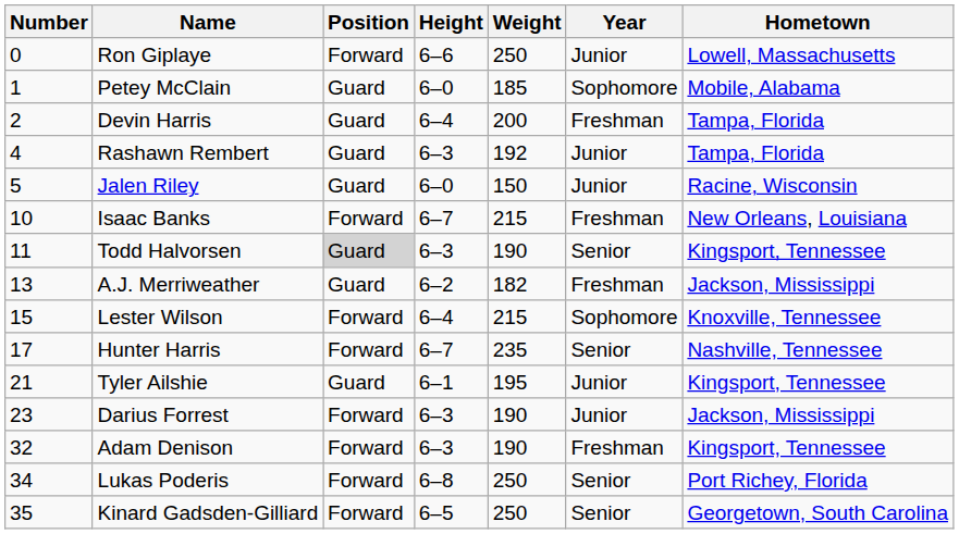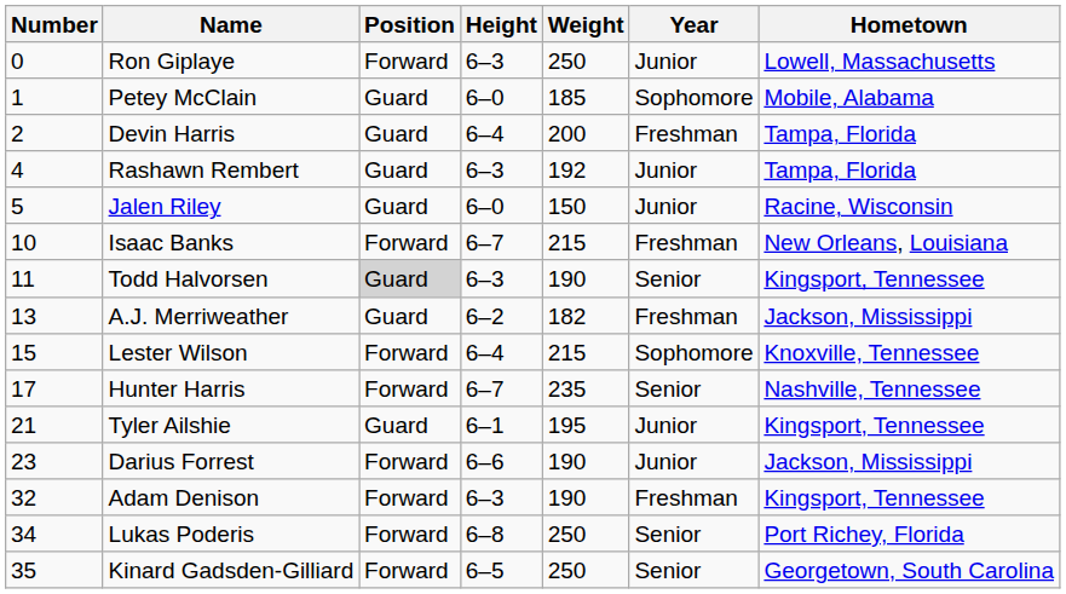 <table class="wikitable sortable" style="font-size: 95%;">
 <tr>
 <th>Number</th>
 <th>Name</th>
 <th>Position</th>
 <th>Height</th>
 <th>Weight</th>
 <th>Year</th>
 <th>Hometown</th>
 </tr>
 <tr>
 <td>0</td>
 <td>Ron Giplaye</td>
 <td>Forward</td>
-<td>6–6</td>
+<td>6–3</td>
 <td>250</td>
 <td>Junior</td>
 <td><a href='#'>Lowell, Massachusetts</a></td>
 </tr>
 <tr>
 <td>1</td>
 <td>Petey McClain</td>
 <td>Guard</td>
 <td>6–0</td>
 <td>185</td>
 <td>Sophomore</td>
 <td><a href='#'>Mobile, Alabama</a></td>
 </tr>
 <tr>
 <td>2</td>
 <td>Devin Harris</td>
 <td>Guard</td>
 <td>6–4</td>
 <td>200</td>
 <td>Freshman</td>
 <td><a href='#'>Tampa, Florida</a></td>
 </tr>
 <tr>
 <td>4</td>
 <td>Rashawn Rembert</td>
 <td>Guard</td>
 <td>6–3</td>
 <td>192</td>
 <td>Junior</td>
 <td><a href='#'>Tampa, Florida</a></td>
 </tr>
 <tr>
 <td>5</td>
 <td><a href='#'>Jalen Riley</a></td>
 <td>Guard</td>
 <td>6–0</td>
 <td>150</td>
 <td>Junior</td>
 <td><a href='#'>Racine, Wisconsin</a></td>
 </tr>
 <tr>
 <td>10</td>
 <td>Isaac Banks</td>
 <td>Forward</td>
 <td>6–7</td>
 <td>215</td>
 <td>Freshman</td>
 <td><a href='#'>New Orleans</a>, <a href='#'>Louisiana</a></td>
 </tr>
 <tr>
 <td>11</td>
 <td>Todd Halvorsen</td>
 <td style="background: lightgrey;">Guard</td>
 <td>6–3</td>
 <td>190</td>
 <td>Senior</td>
 <td><a href='#'>Kingsport, Tennessee</a></td>
 </tr>
 <tr>
 <td>13</td>
 <td>A.J. Merriweather</td>
 <td>Guard</td>
 <td>6–2</td>
 <td>182</td>
 <td>Freshman</td>
 <td><a href='#'>Jackson, Mississippi</a></td>
 </tr>
 <tr>
 <td>15</td>
 <td>Lester Wilson</td>
 <td>Forward</td>
 <td>6–4</td>
 <td>215</td>
 <td>Sophomore</td>
 <td><a href='#'>Knoxville, Tennessee</a></td>
 </tr>
 <tr>
 <td>17</td>
 <td>Hunter Harris</td>
 <td>Forward</td>
 <td>6–7</td>
 <td>235</td>
 <td>Senior</td>
 <td><a href='#'>Nashville, Tennessee</a></td>
 </tr>
 <tr>
 <td>21</td>
 <td>Tyler Ailshie</td>
 <td>Guard</td>
 <td>6–1</td>
 <td>195</td>
 <td>Junior</td>
 <td><a href='#'>Kingsport, Tennessee</a></td>
 </tr>
 <tr>
 <td>23</td>
 <td>Darius Forrest</td>
 <td>Forward</td>
-<td>6–3</td>
+<td>6–6</td>
 <td>190</td>
 <td>Junior</td>
 <td><a href='#'>Jackson, Mississippi</a></td>
 </tr>
 <tr>
 <td>32</td>
 <td>Adam Denison</td>
 <td>Forward</td>
 <td>6–3</td>
 <td>190</td>
 <td>Freshman</td>
 <td><a href='#'>Kingsport, Tennessee</a></td>
 </tr>
 <tr>
 <td>34</td>
 <td>Lukas Poderis</td>
 <td>Forward</td>
 <td>6–8</td>
 <td>250</td>
 <td>Senior</td>
 <td><a href='#'>Port Richey, Florida</a></td>
 </tr>
 <tr>
 <td>35</td>
 <td>Kinard Gadsden-Gilliard</td>
 <td>Forward</td>
 <td>6–5</td>
 <td>250</td>
 <td>Senior</td>
 <td><a href='#'>Georgetown, South Carolina</a></td>
 </tr>
 </table>
